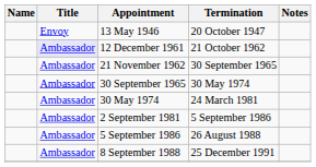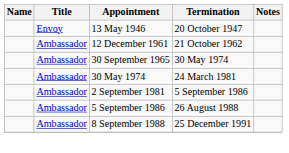 <table class="wikitable">
 <tr valign="middle">
 <th>Name</th>
 <th>Title</th>
 <th>Appointment</th>
 <th>Termination</th>
 <th>Notes</th>
 </tr>
 <tr>
 <td></td>
 <td><a href='#'>Envoy</a></td>
 <td>13 May 1946</td>
 <td>20 October 1947</td>
 <td></td>
 </tr>
 <tr>
 <td></td>
-<td style="background: lavender;"><a href='#'>Ambassador</a></td>
+<td><a href='#'>Ambassador</a></td>
 <td>12 December 1961</td>
 <td>21 October 1962</td>
-<td></td>
-</tr>
-<tr>
-<td></td>
-<td><a href='#'>Ambassador</a></td>
-<td>21 November 1962</td>
-<td>30 September 1965</td>
 <td></td>
 </tr>
 <tr>
 <td></td>
 <td><a href='#'>Ambassador</a></td>
 <td>30 September 1965</td>
 <td>30 May 1974</td>
 <td></td>
 </tr>
 <tr>
 <td></td>
 <td><a href='#'>Ambassador</a></td>
 <td>30 May 1974</td>
 <td>24 March 1981</td>
 <td></td>
 </tr>
 <tr>
 <td></td>
 <td><a href='#'>Ambassador</a></td>
 <td>2 September 1981</td>
 <td>5 September 1986</td>
 <td></td>
 </tr>
 <tr>
 <td></td>
 <td><a href='#'>Ambassador</a></td>
 <td>5 September 1986</td>
 <td>26 August 1988</td>
 <td></td>
 </tr>
 <tr>
 <td></td>
 <td><a href='#'>Ambassador</a></td>
 <td>8 September 1988</td>
 <td>25 December 1991</td>
 <td></td>
 </tr>
 <tr>
 </tr>
 </table>
